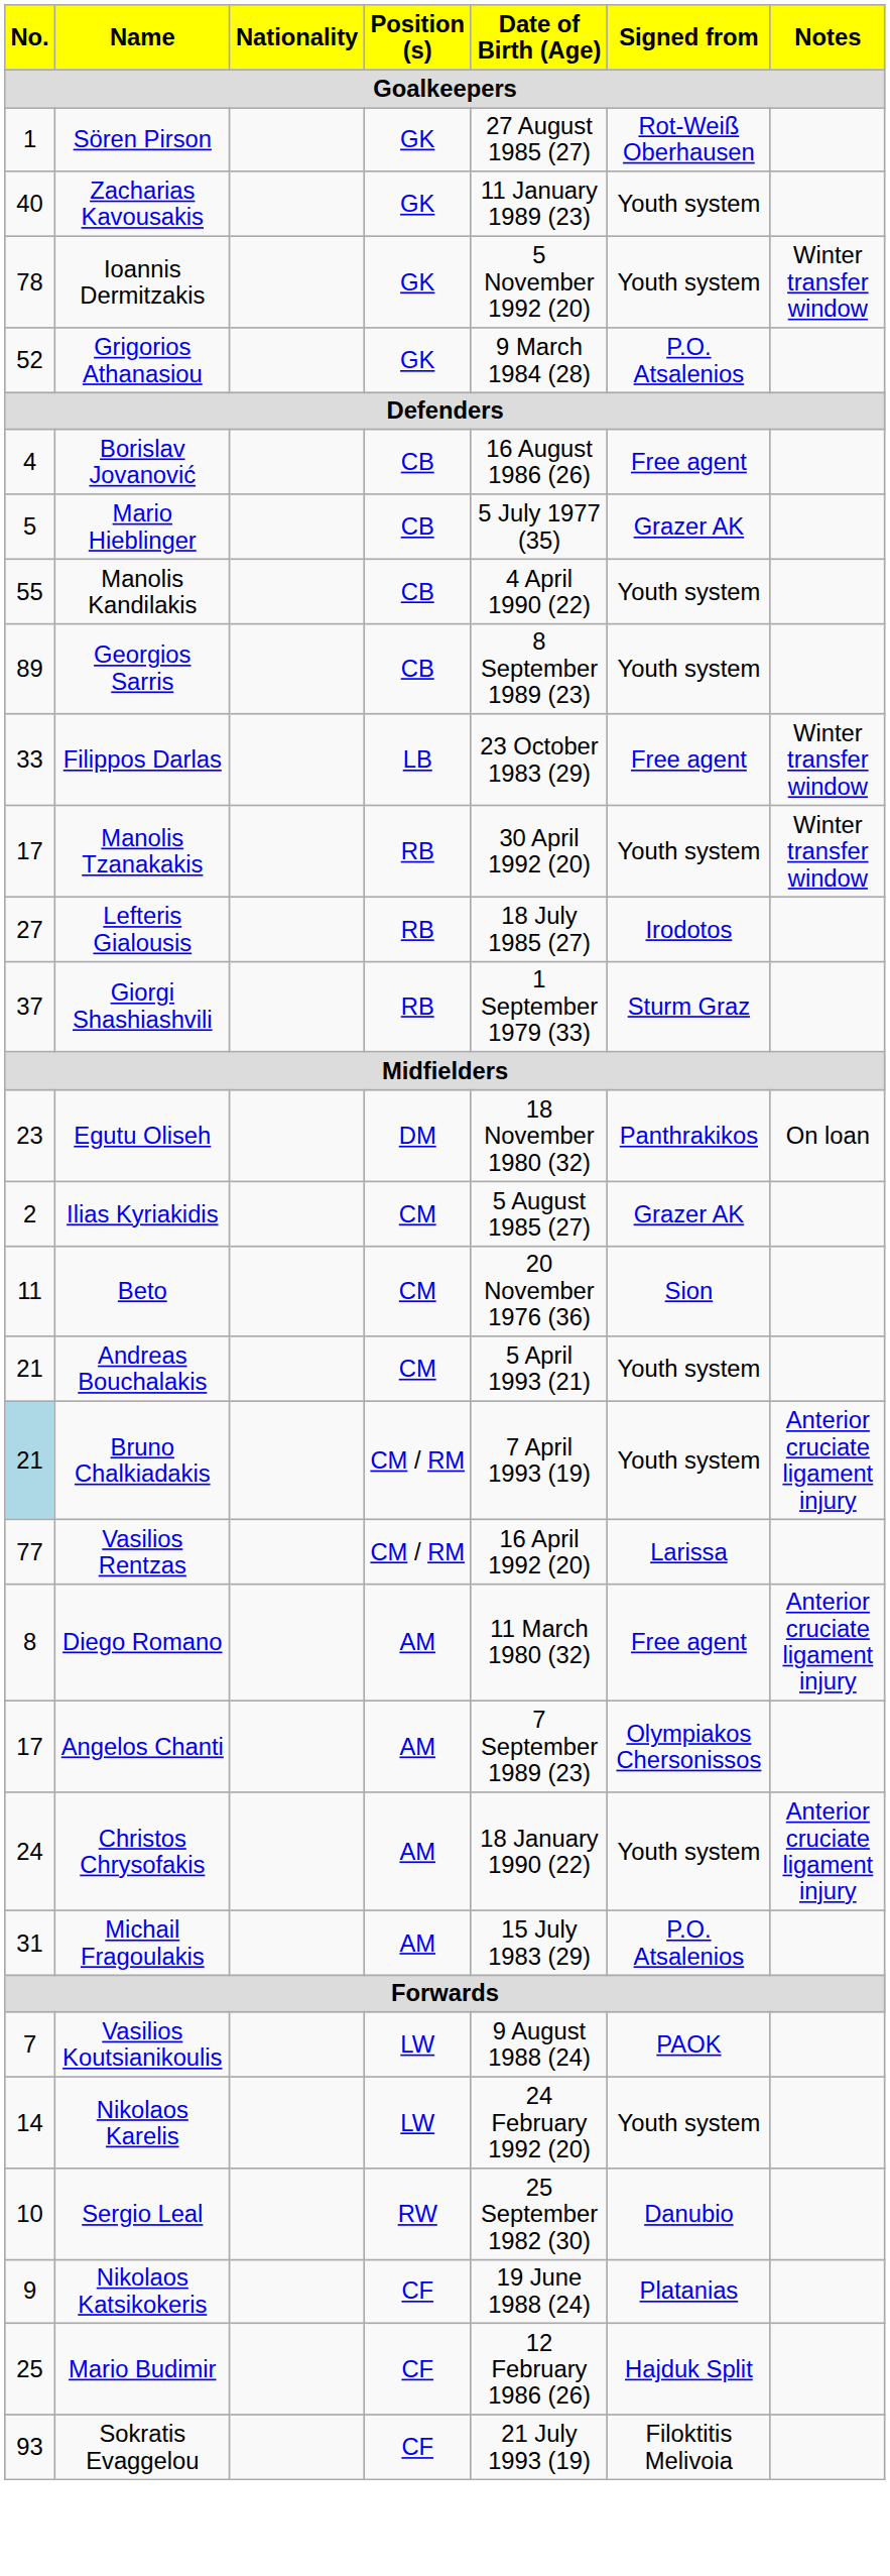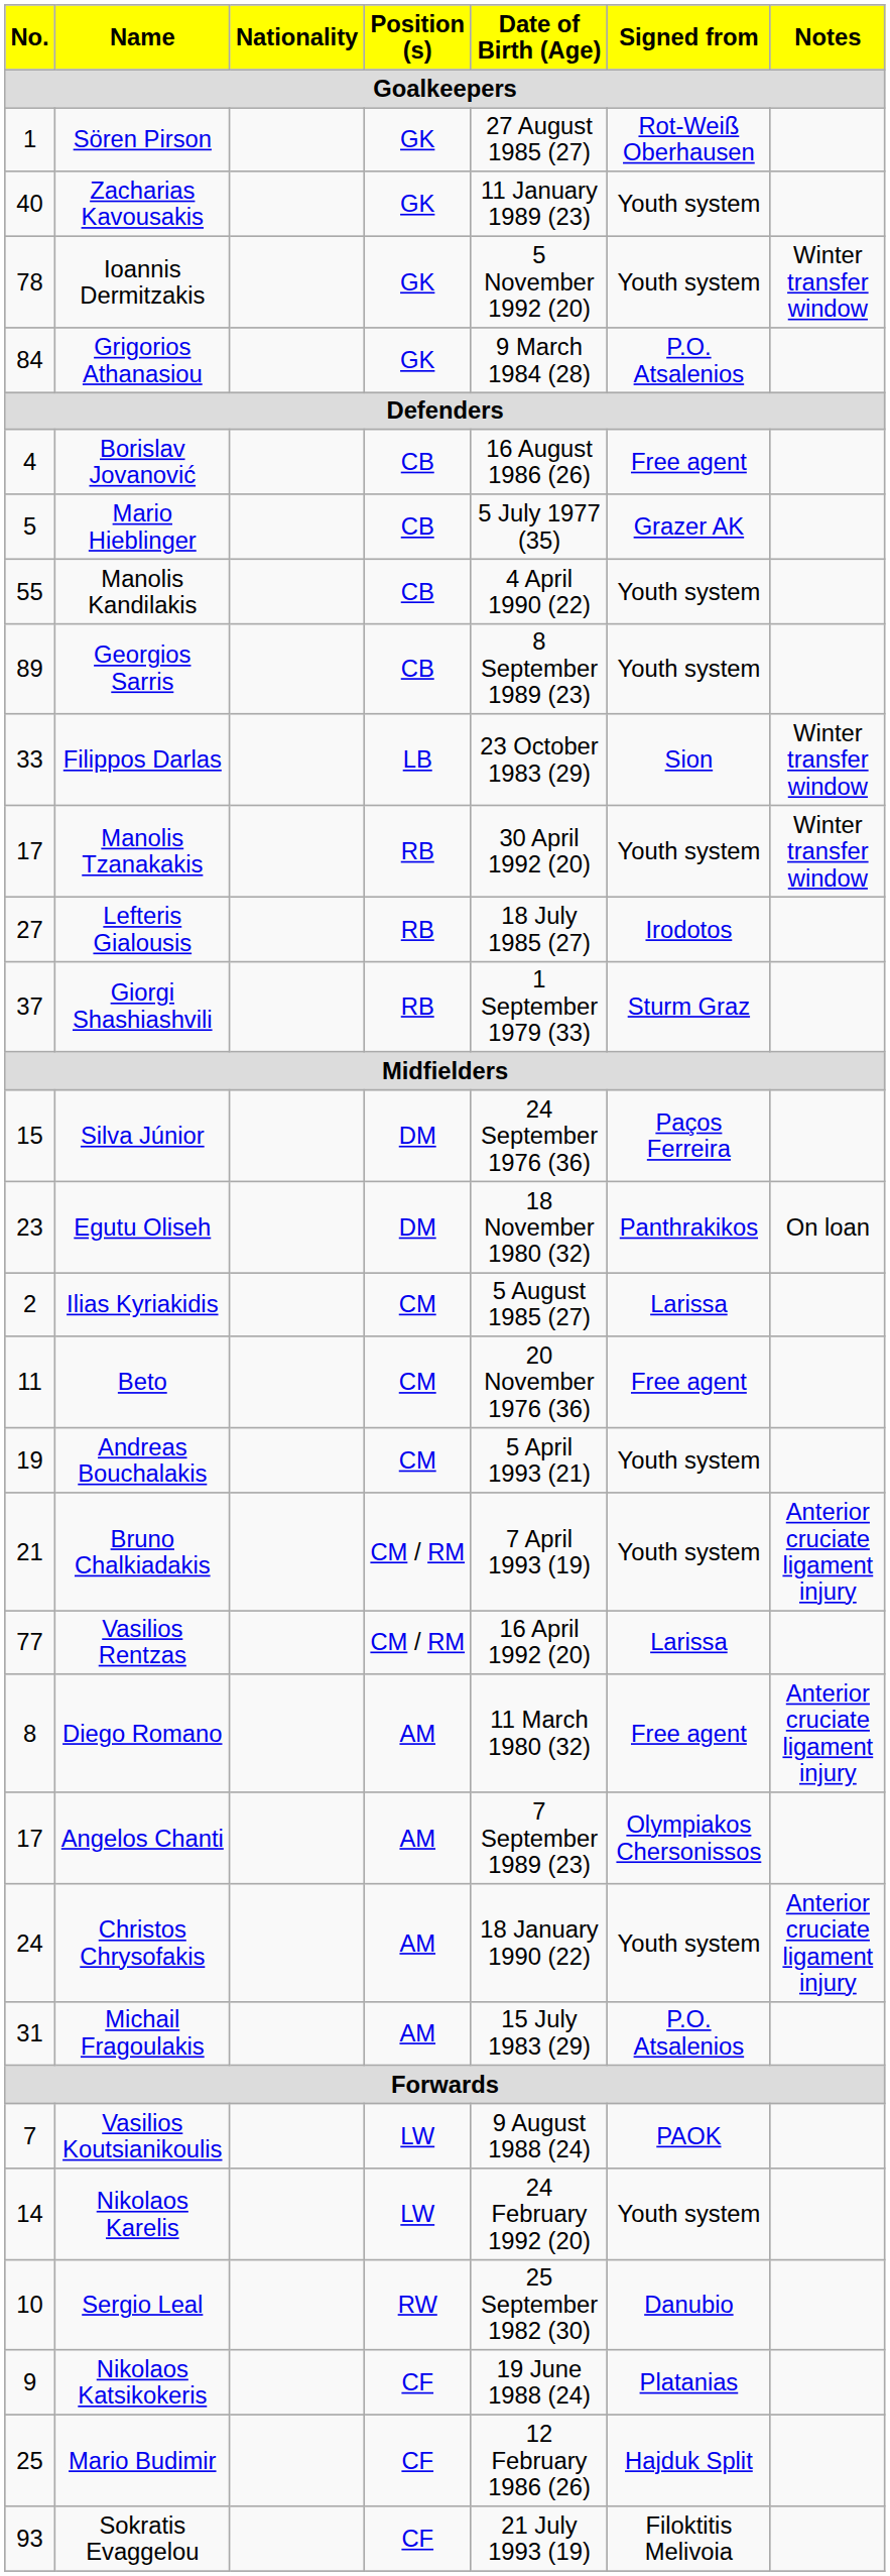 <table class="wikitable" style="text-align:center; font-size:90%; width:85%;">
 <tr>
 <th style="background:yellow; color:black; text-align:center;">No.</th>
 <th style="background:yellow; color:black; text-align:center;">Name</th>
 <th style="background:yellow; color:black; text-align:center;">Nationality</th>
 <th style="background:yellow; color:black; text-align:center;">Position (s)</th>
 <th style="background:yellow; color:black; text-align:center;">Date of Birth (Age)</th>
 <th style="background:yellow; color:black; text-align:center;">Signed from</th>
 <th style="background:yellow; color:black; text-align:center;">Notes</th>
 </tr>
 <tr>
 <th colspan="7" style="background:#dcdcdc; text-align:center;">Goalkeepers</th>
 </tr>
 <tr>
 <td>1</td>
 <td><a href='#'>Sören Pirson</a></td>
 <td></td>
 <td><a href='#'>GK</a></td>
 <td>27 August 1985 (27)</td>
 <td> <a href='#'>Rot-Weiß Oberhausen</a></td>
 <td></td>
 </tr>
 <tr>
 <td>40</td>
 <td><a href='#'>Zacharias Kavousakis</a></td>
 <td></td>
 <td><a href='#'>GK</a></td>
 <td>11 January 1989 (23)</td>
 <td>Youth system</td>
 <td></td>
 </tr>
 <tr>
 <td>78</td>
 <td>Ioannis Dermitzakis</td>
 <td></td>
 <td><a href='#'>GK</a></td>
 <td>5 November 1992 (20)</td>
 <td>Youth system</td>
 <td>Winter <a href='#'>transfer window</a></td>
 </tr>
 <tr>
-<td>52</td>
+<td>84</td>
 <td><a href='#'>Grigorios Athanasiou</a></td>
 <td></td>
 <td><a href='#'>GK</a></td>
 <td>9 March 1984 (28)</td>
 <td> <a href='#'>P.O. Atsalenios</a></td>
 <td></td>
 </tr>
 <tr>
 <th colspan="7" style="background:#dcdcdc; text-align:center;">Defenders</th>
 </tr>
 <tr>
 <td>4</td>
 <td><a href='#'>Borislav Jovanović</a></td>
 <td></td>
 <td><a href='#'>CB</a></td>
 <td>16 August 1986 (26)</td>
 <td><a href='#'>Free agent</a></td>
 <td></td>
 </tr>
 <tr>
 <td>5</td>
 <td><a href='#'>Mario Hieblinger</a></td>
 <td></td>
 <td><a href='#'>CB</a></td>
 <td>5 July 1977 (35)</td>
 <td> <a href='#'>Grazer AK</a></td>
 <td></td>
 </tr>
 <tr>
 <td>55</td>
 <td>Manolis Kandilakis</td>
 <td></td>
 <td><a href='#'>CB</a></td>
 <td>4 April 1990 (22)</td>
 <td>Youth system</td>
 <td></td>
 </tr>
 <tr>
 <td>89</td>
 <td><a href='#'>Georgios Sarris</a></td>
 <td></td>
 <td><a href='#'>CB</a></td>
 <td>8 September 1989 (23)</td>
 <td>Youth system</td>
 <td></td>
 </tr>
 <tr>
 <td>33</td>
 <td><a href='#'>Filippos Darlas</a></td>
 <td></td>
 <td><a href='#'>LB</a></td>
 <td>23 October 1983 (29)</td>
-<td><a href='#'>Free agent</a></td>
+<td> <a href='#'>Sion</a></td>
 <td>Winter <a href='#'>transfer window</a></td>
 </tr>
 <tr>
 <td>17</td>
 <td><a href='#'>Manolis Tzanakakis</a></td>
 <td></td>
 <td><a href='#'>RB</a></td>
 <td>30 April 1992 (20)</td>
 <td>Youth system</td>
 <td>Winter <a href='#'>transfer window</a></td>
 </tr>
 <tr>
 <td>27</td>
 <td><a href='#'>Lefteris Gialousis</a></td>
 <td></td>
 <td><a href='#'>RB</a></td>
 <td>18 July 1985 (27)</td>
 <td> <a href='#'>Irodotos</a></td>
 <td></td>
 </tr>
 <tr>
 <td>37</td>
 <td><a href='#'>Giorgi Shashiashvili</a></td>
 <td></td>
 <td><a href='#'>RB</a></td>
 <td>1 September 1979 (33)</td>
 <td> <a href='#'>Sturm Graz</a></td>
 <td></td>
 </tr>
 <tr>
 <th colspan="7" style="background:#dcdcdc; text-align:center;">Midfielders</th>
 </tr>
 <tr>
+<td>15</td>
+<td><a href='#'>Silva Júnior</a></td>
+<td></td>
+<td><a href='#'>DM</a></td>
+<td>24 September 1976 (36)</td>
+<td> <a href='#'>Paços Ferreira</a></td>
+<td></td>
+</tr>
+<tr>
 <td>23</td>
 <td><a href='#'>Egutu Oliseh</a></td>
 <td> </td>
 <td><a href='#'>DM</a></td>
 <td>18 November 1980 (32)</td>
 <td> <a href='#'>Panthrakikos</a></td>
 <td>On loan</td>
 </tr>
 <tr>
 <td>2</td>
 <td><a href='#'>Ilias Kyriakidis</a></td>
 <td></td>
 <td><a href='#'>CM</a></td>
 <td>5 August 1985 (27)</td>
-<td> <a href='#'>Grazer AK</a></td>
+<td> <a href='#'>Larissa</a></td>
 <td></td>
 </tr>
 <tr>
 <td>11</td>
 <td><a href='#'>Beto</a></td>
 <td> </td>
 <td><a href='#'>CM</a></td>
 <td>20 November 1976 (36)</td>
-<td> <a href='#'>Sion</a></td>
+<td><a href='#'>Free agent</a></td>
 <td></td>
 </tr>
 <tr>
-<td>21</td>
+<td>19</td>
 <td><a href='#'>Andreas Bouchalakis</a></td>
 <td></td>
 <td><a href='#'>CM</a></td>
 <td>5 April 1993 (21)</td>
 <td>Youth system</td>
 <td></td>
 </tr>
 <tr>
-<td style="background: lightblue;">21</td>
+<td>21</td>
 <td><a href='#'>Bruno Chalkiadakis</a></td>
 <td> </td>
 <td><a href='#'>CM</a> / <a href='#'>RM</a></td>
 <td>7 April 1993 (19)</td>
 <td>Youth system</td>
 <td><a href='#'>Anterior cruciate ligament injury</a> </td>
 </tr>
 <tr>
 <td>77</td>
 <td><a href='#'>Vasilios Rentzas</a></td>
 <td></td>
 <td><a href='#'>CM</a> / <a href='#'>RM</a></td>
 <td>16 April 1992 (20)</td>
 <td> <a href='#'>Larissa</a></td>
 <td></td>
 </tr>
 <tr>
 <td>8</td>
 <td><a href='#'>Diego Romano</a></td>
 <td></td>
 <td><a href='#'>AM</a></td>
 <td>11 March 1980 (32)</td>
 <td><a href='#'>Free agent</a></td>
 <td><a href='#'>Anterior cruciate ligament injury</a> </td>
 </tr>
 <tr>
 <td>17</td>
 <td><a href='#'>Angelos Chanti</a></td>
 <td></td>
 <td><a href='#'>AM</a></td>
 <td>7 September 1989 (23)</td>
 <td> <a href='#'>Olympiakos Chersonissos</a></td>
 <td></td>
 </tr>
 <tr>
 <td>24</td>
 <td><a href='#'>Christos Chrysofakis</a></td>
 <td></td>
 <td><a href='#'>AM</a></td>
 <td>18 January 1990 (22)</td>
 <td>Youth system</td>
 <td><a href='#'>Anterior cruciate ligament injury</a> </td>
 </tr>
 <tr>
 <td>31</td>
 <td><a href='#'>Michail Fragoulakis</a></td>
 <td></td>
 <td><a href='#'>AM</a></td>
 <td>15 July 1983 (29)</td>
 <td> <a href='#'>P.O. Atsalenios</a></td>
 <td></td>
 </tr>
 <tr>
 <th colspan="7" style="background:#dcdcdc; text-align:center;">Forwards</th>
 </tr>
 <tr>
 <td>7</td>
 <td><a href='#'>Vasilios Koutsianikoulis</a></td>
 <td></td>
 <td><a href='#'>LW</a></td>
 <td>9 August 1988 (24)</td>
 <td> <a href='#'>PAOK</a></td>
 <td></td>
 </tr>
 <tr>
 <td>14</td>
 <td><a href='#'>Nikolaos Karelis</a></td>
 <td></td>
 <td><a href='#'>LW</a></td>
 <td>24 February 1992 (20)</td>
 <td>Youth system</td>
 <td></td>
 </tr>
 <tr>
 <td>10</td>
 <td><a href='#'>Sergio Leal</a></td>
 <td></td>
 <td><a href='#'>RW</a></td>
 <td>25 September 1982 (30)</td>
 <td> <a href='#'>Danubio</a></td>
 <td></td>
 </tr>
 <tr>
 <td>9</td>
 <td><a href='#'>Nikolaos Katsikokeris</a></td>
 <td></td>
 <td><a href='#'>CF</a></td>
 <td>19 June 1988 (24)</td>
 <td> <a href='#'>Platanias</a></td>
 <td></td>
 </tr>
 <tr>
 <td>25</td>
 <td><a href='#'>Mario Budimir</a></td>
 <td></td>
 <td><a href='#'>CF</a></td>
 <td>12 February 1986 (26)</td>
 <td> <a href='#'>Hajduk Split</a></td>
 <td></td>
 </tr>
 <tr>
 <td>93</td>
 <td>Sokratis Evaggelou</td>
 <td></td>
 <td><a href='#'>CF</a></td>
 <td>21 July 1993 (19)</td>
 <td> Filoktitis Melivoia</td>
 <td></td>
 </tr>
 </table>
